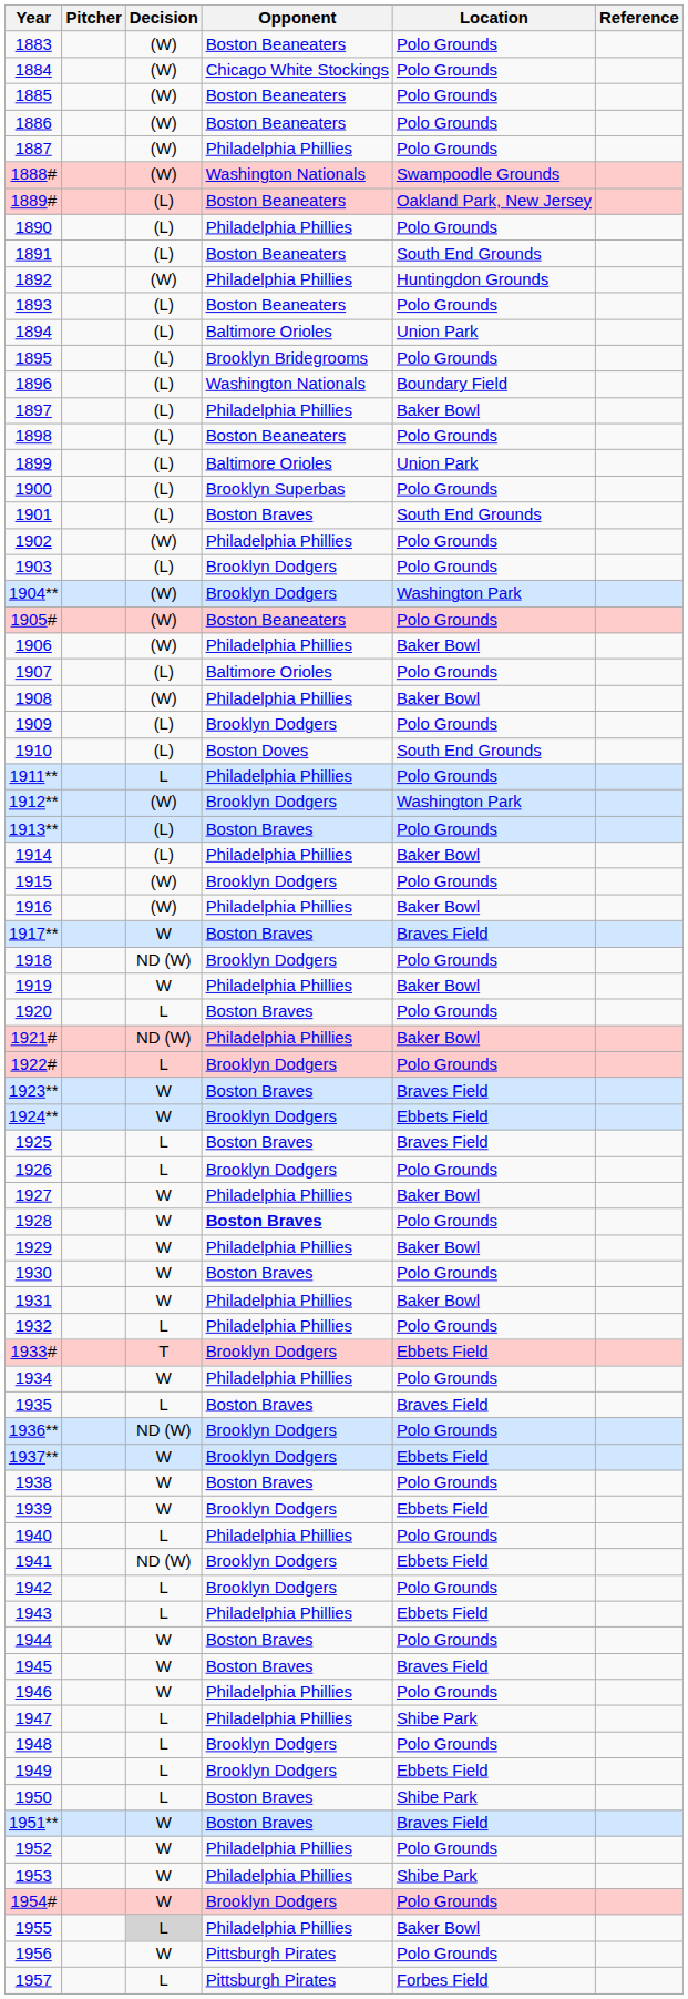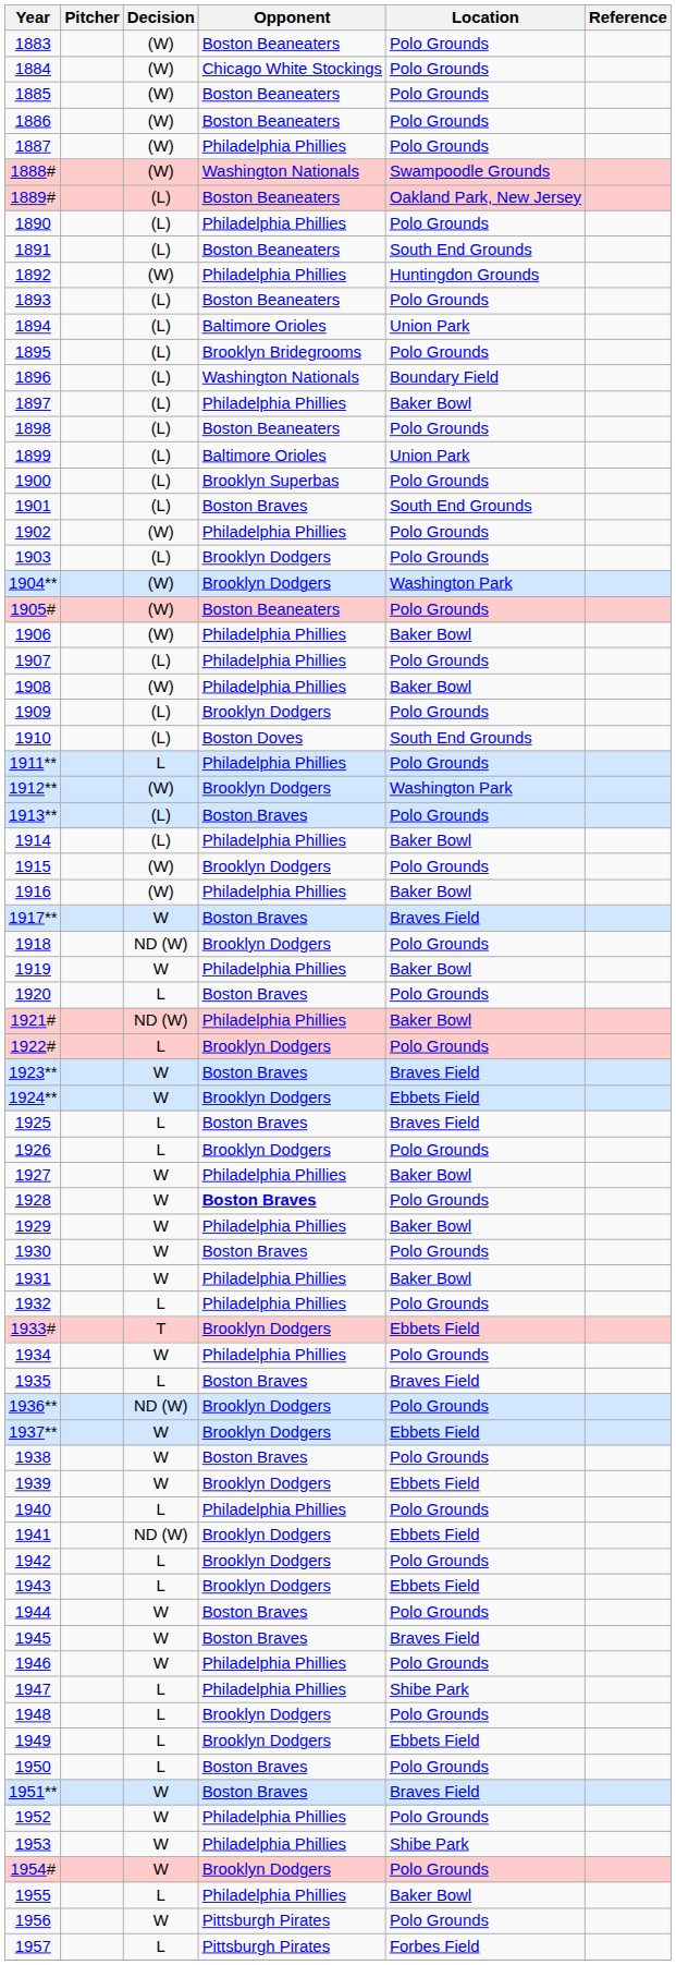 <table class="wikitable sortable">
 <tr>
 <th>Year</th>
 <th>Pitcher</th>
 <th>Decision</th>
 <th>Opponent</th>
 <th>Location</th>
 <th class="unsortable">Reference</th>
 </tr>
 <tr>
 <td align="center"><a href='#'>1883</a></td>
 <td></td>
 <td align="center">(W)</td>
 <td><a href='#'>Boston Beaneaters</a></td>
 <td><a href='#'>Polo Grounds</a></td>
 <td align="center"></td>
 </tr>
 <tr>
 <td align="center"><a href='#'>1884</a></td>
 <td> </td>
 <td align="center">(W)</td>
 <td><a href='#'>Chicago White Stockings</a></td>
 <td><a href='#'>Polo Grounds</a></td>
 <td align="center"></td>
 </tr>
 <tr>
 <td align="center"><a href='#'>1885</a></td>
 <td> </td>
 <td align="center">(W)</td>
 <td><a href='#'>Boston Beaneaters</a></td>
 <td><a href='#'>Polo Grounds</a></td>
 <td align="center"></td>
 </tr>
 <tr>
 <td align="center"><a href='#'>1886</a></td>
 <td> </td>
 <td align="center">(W)</td>
 <td><a href='#'>Boston Beaneaters</a></td>
 <td><a href='#'>Polo Grounds</a></td>
 <td align="center"></td>
 </tr>
 <tr>
 <td align="center"><a href='#'>1887</a></td>
 <td></td>
 <td align="center">(W)</td>
 <td><a href='#'>Philadelphia Phillies</a></td>
 <td><a href='#'>Polo Grounds</a></td>
 <td align="center"></td>
 </tr>
 <tr>
 <td style="background-color: #FFCCCC" align="center"><a href='#'>1888</a>#</td>
 <td style="background-color: #FFCCCC"></td>
 <td style="background-color: #FFCCCC" align="center">(W)</td>
 <td style="background-color: #FFCCCC"><a href='#'>Washington Nationals</a></td>
 <td style="background-color: #FFCCCC"><a href='#'>Swampoodle Grounds</a></td>
 <td style="background-color: #FFCCCC" align="center"></td>
 </tr>
 <tr>
 <td style="background-color: #FFCCCC" align="center"><a href='#'>1889</a>#</td>
 <td style="background-color: #FFCCCC"> </td>
 <td style="background-color: #FFCCCC" align="center">(L)</td>
 <td style="background-color: #FFCCCC"><a href='#'>Boston Beaneaters</a></td>
 <td style="background-color: #FFCCCC"><a href='#'>Oakland Park, New Jersey</a></td>
 <td style="background-color: #FFCCCC" align="center"></td>
 </tr>
 <tr>
 <td align="center"><a href='#'>1890</a></td>
 <td></td>
 <td align="center">(L)</td>
 <td><a href='#'>Philadelphia Phillies</a></td>
 <td><a href='#'>Polo Grounds</a></td>
 <td align="center"></td>
 </tr>
 <tr>
 <td align="center"><a href='#'>1891</a></td>
 <td> </td>
 <td align="center">(L)</td>
 <td><a href='#'>Boston Beaneaters</a></td>
 <td><a href='#'>South End Grounds</a></td>
 <td align="center"></td>
 </tr>
 <tr>
 <td align="center"><a href='#'>1892</a></td>
 <td> </td>
 <td align="center">(W)</td>
 <td><a href='#'>Philadelphia Phillies</a></td>
 <td><a href='#'>Huntingdon Grounds</a></td>
 <td align="center"></td>
 </tr>
 <tr>
 <td align="center"><a href='#'>1893</a></td>
 <td></td>
 <td align="center">(L)</td>
 <td><a href='#'>Boston Beaneaters</a></td>
 <td><a href='#'>Polo Grounds</a></td>
 <td align="center"></td>
 </tr>
 <tr>
 <td align="center"><a href='#'>1894</a></td>
 <td> </td>
 <td align="center">(L)</td>
 <td><a href='#'>Baltimore Orioles</a></td>
 <td><a href='#'>Union Park</a></td>
 <td align="center"></td>
 </tr>
 <tr>
 <td align="center"><a href='#'>1895</a></td>
 <td> </td>
 <td align="center">(L)</td>
 <td><a href='#'>Brooklyn Bridegrooms</a></td>
 <td><a href='#'>Polo Grounds</a></td>
 <td align="center"></td>
 </tr>
 <tr>
 <td align="center"><a href='#'>1896</a></td>
 <td></td>
 <td align="center">(L)</td>
 <td><a href='#'>Washington Nationals</a></td>
 <td><a href='#'>Boundary Field</a></td>
 <td align="center"></td>
 </tr>
 <tr>
 <td align="center"><a href='#'>1897</a></td>
 <td></td>
 <td align="center">(L)</td>
 <td><a href='#'>Philadelphia Phillies</a></td>
 <td><a href='#'>Baker Bowl</a></td>
 <td align="center"></td>
 </tr>
 <tr>
 <td align="center"><a href='#'>1898</a></td>
 <td> </td>
 <td align="center">(L)</td>
 <td><a href='#'>Boston Beaneaters</a></td>
 <td><a href='#'>Polo Grounds</a></td>
 <td align="center"></td>
 </tr>
 <tr>
 <td align="center"><a href='#'>1899</a></td>
 <td> </td>
 <td align="center">(L)</td>
 <td><a href='#'>Baltimore Orioles</a></td>
 <td><a href='#'>Union Park</a></td>
 <td align="center"></td>
 </tr>
 <tr>
 <td align="center"><a href='#'>1900</a></td>
 <td></td>
 <td align="center">(L)</td>
 <td><a href='#'>Brooklyn Superbas</a></td>
 <td><a href='#'>Polo Grounds</a></td>
 <td align="center"></td>
 </tr>
 <tr>
 <td align="center"><a href='#'>1901</a></td>
 <td></td>
 <td align="center">(L)</td>
 <td><a href='#'>Boston Braves</a></td>
 <td><a href='#'>South End Grounds</a></td>
 <td align="center"></td>
 </tr>
 <tr>
 <td align="center"><a href='#'>1902</a></td>
 <td></td>
 <td align="center">(W)</td>
 <td><a href='#'>Philadelphia Phillies</a></td>
 <td><a href='#'>Polo Grounds</a></td>
 <td align="center"></td>
 </tr>
 <tr>
 <td align="center"><a href='#'>1903</a></td>
 <td> </td>
 <td align="center">(L)</td>
 <td><a href='#'>Brooklyn Dodgers</a></td>
 <td><a href='#'>Polo Grounds</a></td>
 <td align="center"></td>
 </tr>
 <tr>
 <td style="background-color: #D0E7FF" align="center"><a href='#'>1904</a>**</td>
 <td style="background-color: #D0E7FF"> </td>
 <td style="background-color: #D0E7FF" align="center">(W)</td>
 <td style="background-color: #D0E7FF"><a href='#'>Brooklyn Dodgers</a></td>
 <td style="background-color: #D0E7FF"><a href='#'>Washington Park</a></td>
 <td style="background-color: #D0E7FF" align="center"></td>
 </tr>
 <tr>
 <td style="background-color: #FFCCCC" align="center"><a href='#'>1905</a>#</td>
 <td style="background-color: #FFCCCC"></td>
 <td style="background-color: #FFCCCC" align="center">(W)</td>
 <td style="background-color: #FFCCCC"><a href='#'>Boston Beaneaters</a></td>
 <td style="background-color: #FFCCCC"><a href='#'>Polo Grounds</a></td>
 <td style="background-color: #FFCCCC" align="center"></td>
 </tr>
 <tr>
 <td align="center"><a href='#'>1906</a></td>
 <td></td>
 <td align="center">(W)</td>
 <td><a href='#'>Philadelphia Phillies</a></td>
 <td><a href='#'>Baker Bowl</a></td>
 <td align="center"></td>
 </tr>
 <tr>
 <td align="center"><a href='#'>1907</a></td>
 <td> </td>
 <td align="center">(L)</td>
-<td><a href='#'>Baltimore Orioles</a></td>
+<td><a href='#'>Philadelphia Phillies</a></td>
 <td><a href='#'>Polo Grounds</a></td>
 <td align="center"></td>
 </tr>
 <tr>
 <td align="center"><a href='#'>1908</a></td>
 <td> </td>
 <td align="center">(W)</td>
 <td><a href='#'>Philadelphia Phillies</a></td>
 <td><a href='#'>Baker Bowl</a></td>
 <td align="center"></td>
 </tr>
 <tr>
 <td align="center"><a href='#'>1909</a></td>
 <td> </td>
 <td align="center">(L)</td>
 <td><a href='#'>Brooklyn Dodgers</a></td>
 <td><a href='#'>Polo Grounds</a></td>
 <td align="center"></td>
 </tr>
 <tr>
 <td align="center"><a href='#'>1910</a></td>
 <td> </td>
 <td align="center">(L)</td>
 <td><a href='#'>Boston Doves</a></td>
 <td><a href='#'>South End Grounds</a></td>
 <td align="center"></td>
 </tr>
 <tr>
 <td style="background-color: #D0E7FF" align="center"><a href='#'>1911</a>**</td>
 <td style="background-color: #D0E7FF"> </td>
 <td style="background-color: #D0E7FF" align="center">L</td>
 <td style="background-color: #D0E7FF"><a href='#'>Philadelphia Phillies</a></td>
 <td style="background-color: #D0E7FF"><a href='#'>Polo Grounds</a></td>
 <td style="background-color: #D0E7FF" align="center"></td>
 </tr>
 <tr>
 <td style="background-color: #D0E7FF" align="center"><a href='#'>1912</a>**</td>
 <td style="background-color: #D0E7FF"></td>
 <td style="background-color: #D0E7FF" align="center">(W)</td>
 <td style="background-color: #D0E7FF"><a href='#'>Brooklyn Dodgers</a></td>
 <td style="background-color: #D0E7FF"><a href='#'>Washington Park</a></td>
 <td style="background-color: #D0E7FF" align="center"></td>
 </tr>
 <tr>
 <td style="background-color: #D0E7FF" align="center"><a href='#'>1913</a>**</td>
 <td style="background-color: #D0E7FF"></td>
 <td style="background-color: #D0E7FF" align="center">(L)</td>
 <td style="background-color: #D0E7FF"><a href='#'>Boston Braves</a></td>
 <td style="background-color: #D0E7FF"><a href='#'>Polo Grounds</a></td>
 <td style="background-color: #D0E7FF" align="center"></td>
 </tr>
 <tr>
 <td align="center"><a href='#'>1914</a></td>
 <td> </td>
 <td align="center">(L)</td>
 <td><a href='#'>Philadelphia Phillies</a></td>
 <td><a href='#'>Baker Bowl</a></td>
 <td align="center"></td>
 </tr>
 <tr>
 <td align="center"><a href='#'>1915</a></td>
 <td> </td>
 <td align="center">(W)</td>
 <td><a href='#'>Brooklyn Dodgers</a></td>
 <td><a href='#'>Polo Grounds</a></td>
 <td align="center"></td>
 </tr>
 <tr>
 <td align="center"><a href='#'>1916</a></td>
 <td> </td>
 <td align="center">(W)</td>
 <td><a href='#'>Philadelphia Phillies</a></td>
 <td><a href='#'>Baker Bowl</a></td>
 <td align="center"></td>
 </tr>
 <tr>
 <td style="background-color: #D0E7FF" align="center"><a href='#'>1917</a>**</td>
 <td style="background-color: #D0E7FF"></td>
 <td style="background-color: #D0E7FF" align="center">W</td>
 <td style="background-color: #D0E7FF"><a href='#'>Boston Braves</a></td>
 <td style="background-color: #D0E7FF"><a href='#'>Braves Field</a></td>
 <td style="background-color: #D0E7FF" align="center"></td>
 </tr>
 <tr>
 <td align="center"><a href='#'>1918</a></td>
 <td> </td>
 <td align="center">ND (W)</td>
 <td><a href='#'>Brooklyn Dodgers</a></td>
 <td><a href='#'>Polo Grounds</a></td>
 <td align="center"></td>
 </tr>
 <tr>
 <td align="center"><a href='#'>1919</a></td>
 <td></td>
 <td align="center">W</td>
 <td><a href='#'>Philadelphia Phillies</a></td>
 <td><a href='#'>Baker Bowl</a></td>
 <td align="center"></td>
 </tr>
 <tr>
 <td align="center"><a href='#'>1920</a></td>
 <td> </td>
 <td align="center">L</td>
 <td><a href='#'>Boston Braves</a></td>
 <td><a href='#'>Polo Grounds</a></td>
 <td align="center"></td>
 </tr>
 <tr>
 <td style="background-color: #FFCCCC" align="center"><a href='#'>1921</a>#</td>
 <td style="background-color: #FFCCCC"></td>
 <td style="background-color: #FFCCCC" align="center">ND (W)</td>
 <td style="background-color: #FFCCCC"><a href='#'>Philadelphia Phillies</a></td>
 <td style="background-color: #FFCCCC"><a href='#'>Baker Bowl</a></td>
 <td style="background-color: #FFCCCC" align="center"></td>
 </tr>
 <tr>
 <td style="background-color: #FFCCCC" align="center"><a href='#'>1922</a>#</td>
 <td style="background-color: #FFCCCC"></td>
 <td style="background-color: #FFCCCC" align="center">L</td>
 <td style="background-color: #FFCCCC"><a href='#'>Brooklyn Dodgers</a></td>
 <td style="background-color: #FFCCCC"><a href='#'>Polo Grounds</a></td>
 <td style="background-color: #FFCCCC" align="center"></td>
 </tr>
 <tr>
 <td style="background-color: #D0E7FF" align="center"><a href='#'>1923</a>**</td>
 <td style="background-color: #D0E7FF"></td>
 <td style="background-color: #D0E7FF" align="center">W</td>
 <td style="background-color: #D0E7FF"><a href='#'>Boston Braves</a></td>
 <td style="background-color: #D0E7FF"><a href='#'>Braves Field</a></td>
 <td style="background-color: #D0E7FF" align="center"></td>
 </tr>
 <tr>
 <td style="background-color: #D0E7FF" align="center"><a href='#'>1924</a>**</td>
 <td style="background-color: #D0E7FF"></td>
 <td style="background-color: #D0E7FF" align="center">W</td>
 <td style="background-color: #D0E7FF"><a href='#'>Brooklyn Dodgers</a></td>
 <td style="background-color: #D0E7FF"><a href='#'>Ebbets Field</a></td>
 <td style="background-color: #D0E7FF" align="center"></td>
 </tr>
 <tr>
 <td align="center"><a href='#'>1925</a></td>
 <td> </td>
 <td align="center">L</td>
 <td><a href='#'>Boston Braves</a></td>
 <td><a href='#'>Braves Field</a></td>
 <td align="center"></td>
 </tr>
 <tr>
 <td align="center"><a href='#'>1926</a></td>
 <td></td>
 <td align="center">L</td>
 <td><a href='#'>Brooklyn Dodgers</a></td>
 <td><a href='#'>Polo Grounds</a></td>
 <td align="center"></td>
 </tr>
 <tr>
 <td align="center"><a href='#'>1927</a></td>
 <td> </td>
 <td align="center">W</td>
 <td><a href='#'>Philadelphia Phillies</a></td>
 <td><a href='#'>Baker Bowl</a></td>
 <td align="center"></td>
 </tr>
 <tr>
 <td align="center"><a href='#'>1928</a></td>
 <td></td>
 <td align="center">W</td>
 <td><strong><a href='#'>Boston Braves</a></strong></td>
 <td><a href='#'>Polo Grounds</a></td>
 <td align="center"></td>
 </tr>
 <tr>
 <td align="center"><a href='#'>1929</a></td>
 <td></td>
 <td align="center">W</td>
 <td><a href='#'>Philadelphia Phillies</a></td>
 <td><a href='#'>Baker Bowl</a></td>
 <td align="center"></td>
 </tr>
 <tr>
 <td align="center"><a href='#'>1930</a></td>
 <td></td>
 <td align="center">W</td>
 <td><a href='#'>Boston Braves</a></td>
 <td><a href='#'>Polo Grounds</a></td>
 <td align="center"></td>
 </tr>
 <tr>
 <td align="center"><a href='#'>1931</a></td>
 <td></td>
 <td align="center">W</td>
 <td><a href='#'>Philadelphia Phillies</a></td>
 <td><a href='#'>Baker Bowl</a></td>
 <td align="center"></td>
 </tr>
 <tr>
 <td align="center"><a href='#'>1932</a></td>
 <td> </td>
 <td align="center">L</td>
 <td><a href='#'>Philadelphia Phillies</a></td>
 <td><a href='#'>Polo Grounds</a></td>
 <td align="center"></td>
 </tr>
 <tr>
 <td style="background-color: #FFCCCC" align="center"><a href='#'>1933</a>#</td>
 <td style="background-color: #FFCCCC"> </td>
 <td style="background-color: #FFCCCC" align="center">T</td>
 <td style="background-color: #FFCCCC"><a href='#'>Brooklyn Dodgers</a></td>
 <td style="background-color: #FFCCCC"><a href='#'>Ebbets Field</a></td>
 <td style="background-color: #FFCCCC" align="center"></td>
 </tr>
 <tr>
 <td align="center"><a href='#'>1934</a></td>
 <td> </td>
 <td align="center">W</td>
 <td><a href='#'>Philadelphia Phillies</a></td>
 <td><a href='#'>Polo Grounds</a></td>
 <td align="center"></td>
 </tr>
 <tr>
 <td align="center"><a href='#'>1935</a></td>
 <td> </td>
 <td align="center">L</td>
 <td><a href='#'>Boston Braves</a></td>
 <td><a href='#'>Braves Field</a></td>
 <td align="center"></td>
 </tr>
 <tr>
 <td style="background-color: #D0E7FF" align="center"><a href='#'>1936</a>**</td>
 <td style="background-color: #D0E7FF"></td>
 <td style="background-color: #D0E7FF" align="center">ND (W)</td>
 <td style="background-color: #D0E7FF"><a href='#'>Brooklyn Dodgers</a></td>
 <td style="background-color: #D0E7FF"><a href='#'>Polo Grounds</a></td>
 <td style="background-color: #D0E7FF" align="center"></td>
 </tr>
 <tr>
 <td style="background-color: #D0E7FF" align="center"><a href='#'>1937</a>**</td>
 <td style="background-color: #D0E7FF"> </td>
 <td style="background-color: #D0E7FF" align="center">W</td>
 <td style="background-color: #D0E7FF"><a href='#'>Brooklyn Dodgers</a></td>
 <td style="background-color: #D0E7FF"><a href='#'>Ebbets Field</a></td>
 <td style="background-color: #D0E7FF" align="center"></td>
 </tr>
 <tr>
 <td align="center"><a href='#'>1938</a></td>
 <td></td>
 <td align="center">W</td>
 <td><a href='#'>Boston Braves</a></td>
 <td><a href='#'>Polo Grounds</a></td>
 <td align="center"></td>
 </tr>
 <tr>
 <td align="center"><a href='#'>1939</a></td>
 <td></td>
 <td align="center">W</td>
 <td><a href='#'>Brooklyn Dodgers</a></td>
 <td><a href='#'>Ebbets Field</a></td>
 <td align="center"></td>
 </tr>
 <tr>
 <td align="center"><a href='#'>1940</a></td>
 <td> </td>
 <td align="center">L</td>
 <td><a href='#'>Philadelphia Phillies</a></td>
 <td><a href='#'>Polo Grounds</a></td>
 <td align="center"></td>
 </tr>
 <tr>
 <td align="center"><a href='#'>1941</a></td>
 <td> </td>
 <td align="center">ND (W)</td>
 <td><a href='#'>Brooklyn Dodgers</a></td>
 <td><a href='#'>Ebbets Field</a></td>
 <td align="center"></td>
 </tr>
 <tr>
 <td align="center"><a href='#'>1942</a></td>
 <td> </td>
 <td align="center">L</td>
 <td><a href='#'>Brooklyn Dodgers</a></td>
 <td><a href='#'>Polo Grounds</a></td>
 <td align="center"></td>
 </tr>
 <tr>
 <td align="center"><a href='#'>1943</a></td>
 <td></td>
 <td align="center">L</td>
-<td><a href='#'>Philadelphia Phillies</a></td>
+<td><a href='#'>Brooklyn Dodgers</a></td>
 <td><a href='#'>Ebbets Field</a></td>
 <td align="center"></td>
 </tr>
 <tr>
 <td align="center"><a href='#'>1944</a></td>
 <td></td>
 <td align="center">W</td>
 <td><a href='#'>Boston Braves</a></td>
 <td><a href='#'>Polo Grounds</a></td>
 <td align="center"></td>
 </tr>
 <tr>
 <td align="center"><a href='#'>1945</a></td>
 <td> </td>
 <td align="center">W</td>
 <td><a href='#'>Boston Braves</a></td>
 <td><a href='#'>Braves Field</a></td>
 <td align="center"></td>
 </tr>
 <tr>
 <td align="center"><a href='#'>1946</a></td>
 <td> </td>
 <td align="center">W</td>
 <td><a href='#'>Philadelphia Phillies</a></td>
 <td><a href='#'>Polo Grounds</a></td>
 <td align="center"></td>
 </tr>
 <tr>
 <td align="center"><a href='#'>1947</a></td>
 <td> </td>
 <td align="center">L</td>
 <td><a href='#'>Philadelphia Phillies</a></td>
 <td><a href='#'>Shibe Park</a></td>
 <td align="center"></td>
 </tr>
 <tr>
 <td align="center"><a href='#'>1948</a></td>
 <td></td>
 <td align="center">L</td>
 <td><a href='#'>Brooklyn Dodgers</a></td>
 <td><a href='#'>Polo Grounds</a></td>
 <td align="center"></td>
 </tr>
 <tr>
 <td align="center"><a href='#'>1949</a></td>
 <td> </td>
 <td align="center">L</td>
 <td><a href='#'>Brooklyn Dodgers</a></td>
 <td><a href='#'>Ebbets Field</a></td>
 <td align="center"></td>
 </tr>
 <tr>
 <td align="center"><a href='#'>1950</a></td>
 <td> </td>
 <td align="center">L</td>
 <td><a href='#'>Boston Braves</a></td>
-<td><a href='#'>Shibe Park</a></td>
+<td><a href='#'>Polo Grounds</a></td>
 <td align="center"></td>
 </tr>
 <tr>
 <td style="background-color: #D0E7FF" align="center"><a href='#'>1951</a>**</td>
 <td style="background-color: #D0E7FF"> </td>
 <td style="background-color: #D0E7FF" align="center">W</td>
 <td style="background-color: #D0E7FF"><a href='#'>Boston Braves</a></td>
 <td style="background-color: #D0E7FF"><a href='#'>Braves Field</a></td>
 <td style="background-color: #D0E7FF" align="center"></td>
 </tr>
 <tr>
 <td align="center"><a href='#'>1952</a></td>
 <td></td>
 <td align="center">W</td>
 <td><a href='#'>Philadelphia Phillies</a></td>
 <td><a href='#'>Polo Grounds</a></td>
 <td align="center"></td>
 </tr>
 <tr>
 <td align="center"><a href='#'>1953</a></td>
 <td> </td>
 <td align="center">W</td>
 <td><a href='#'>Philadelphia Phillies</a></td>
 <td><a href='#'>Shibe Park</a></td>
 <td align="center"></td>
 </tr>
 <tr>
 <td style="background-color: #FFCCCC" align="center"><a href='#'>1954</a>#</td>
 <td style="background-color: #FFCCCC"> </td>
 <td style="background-color: #FFCCCC" align="center">W</td>
 <td style="background-color: #FFCCCC"><a href='#'>Brooklyn Dodgers</a></td>
 <td style="background-color: #FFCCCC"><a href='#'>Polo Grounds</a></td>
 <td style="background-color: #FFCCCC" align="center"></td>
 </tr>
 <tr>
 <td align="center"><a href='#'>1955</a></td>
 <td></td>
-<td align="center" style="background: lightgrey;">L</td>
+<td align="center">L</td>
 <td><a href='#'>Philadelphia Phillies</a></td>
 <td><a href='#'>Baker Bowl</a></td>
 <td align="center"></td>
 </tr>
 <tr>
 <td align="center"><a href='#'>1956</a></td>
 <td> </td>
 <td align="center">W</td>
 <td><a href='#'>Pittsburgh Pirates</a></td>
 <td><a href='#'>Polo Grounds</a></td>
 <td align="center"></td>
 </tr>
 <tr>
 <td align="center"><a href='#'>1957</a></td>
 <td> </td>
 <td align="center">L</td>
 <td><a href='#'>Pittsburgh Pirates</a></td>
 <td><a href='#'>Forbes Field</a></td>
 <td align="center"></td>
 </tr>
 <tr>
 </tr>
 </table>
